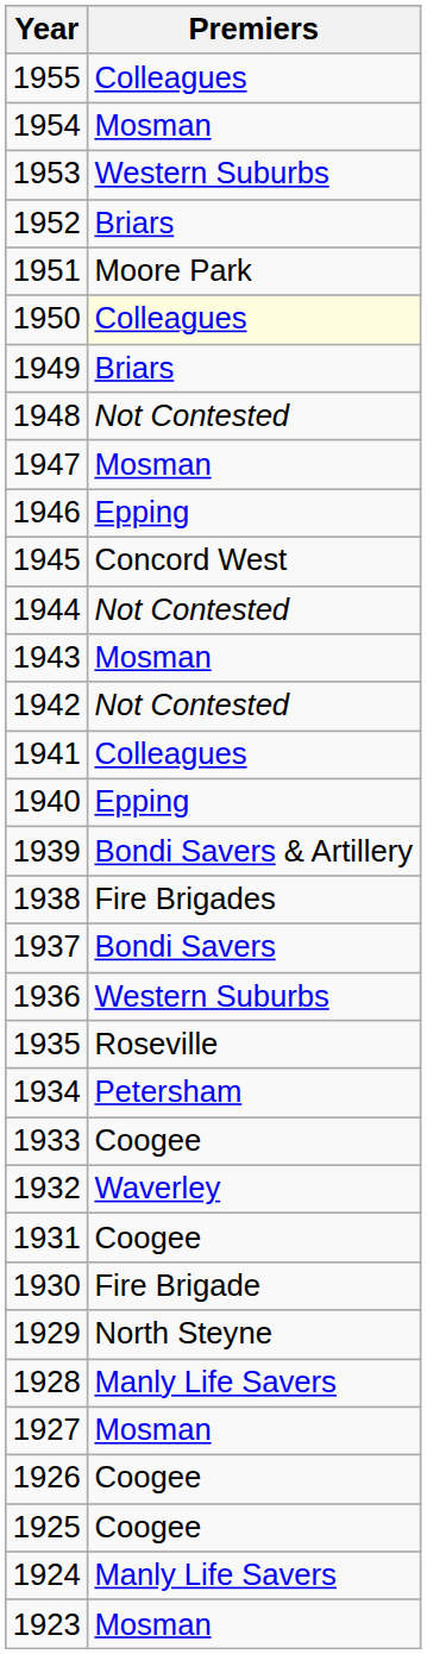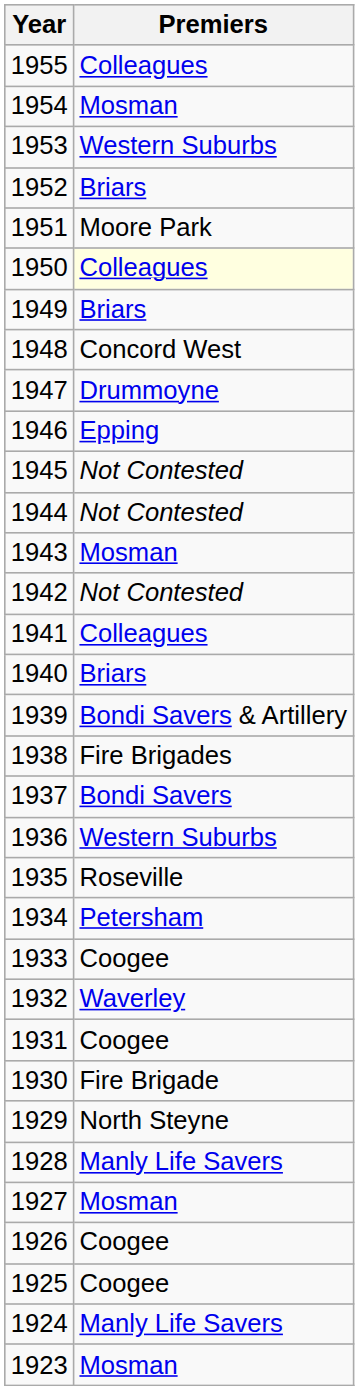 <table class="wikitable">
 <tr>
 <th>Year</th>
 <th>Premiers</th>
 </tr>
 <tr>
 <td>1955</td>
 <td><a href='#'>Colleagues</a></td>
 </tr>
 <tr>
 <td>1954</td>
 <td><a href='#'>Mosman</a></td>
 </tr>
 <tr>
 <td>1953</td>
 <td><a href='#'>Western Suburbs</a></td>
 </tr>
 <tr>
 <td>1952</td>
 <td><a href='#'>Briars</a></td>
 </tr>
 <tr>
 <td>1951</td>
 <td>Moore Park</td>
 </tr>
 <tr>
 <td>1950</td>
 <td style="background: lightyellow;"><a href='#'>Colleagues</a></td>
 </tr>
 <tr>
 <td>1949</td>
 <td><a href='#'>Briars</a></td>
 </tr>
 <tr>
 <td>1948</td>
-<td><em>Not Contested</em></td>
+<td>Concord West</td>
 </tr>
 <tr>
 <td>1947</td>
-<td><a href='#'>Mosman</a></td>
+<td><a href='#'>Drummoyne</a></td>
 </tr>
 <tr>
 <td>1946</td>
 <td><a href='#'>Epping</a></td>
 </tr>
 <tr>
 <td>1945</td>
-<td>Concord West</td>
+<td><em>Not Contested</em></td>
 </tr>
 <tr>
 <td>1944</td>
 <td><em>Not Contested</em></td>
 </tr>
 <tr>
 <td>1943</td>
 <td><a href='#'>Mosman</a></td>
 </tr>
 <tr>
 <td>1942</td>
 <td><em>Not Contested</em></td>
 </tr>
 <tr>
 <td>1941</td>
 <td><a href='#'>Colleagues</a></td>
 </tr>
 <tr>
 <td>1940</td>
-<td><a href='#'>Epping</a></td>
+<td><a href='#'>Briars</a></td>
 </tr>
 <tr>
 <td>1939</td>
 <td><a href='#'>Bondi Savers</a> & Artillery</td>
 </tr>
 <tr>
 <td>1938</td>
 <td>Fire Brigades</td>
 </tr>
 <tr>
 <td>1937</td>
 <td><a href='#'>Bondi Savers</a></td>
 </tr>
 <tr>
 <td>1936</td>
 <td><a href='#'>Western Suburbs</a></td>
 </tr>
 <tr>
 <td>1935</td>
 <td>Roseville</td>
 </tr>
 <tr>
 <td>1934</td>
 <td><a href='#'>Petersham</a></td>
 </tr>
 <tr>
 <td>1933</td>
 <td>Coogee</td>
 </tr>
 <tr>
 <td>1932</td>
 <td><a href='#'>Waverley</a></td>
 </tr>
 <tr>
 <td>1931</td>
 <td>Coogee</td>
 </tr>
 <tr>
 <td>1930</td>
 <td>Fire Brigade</td>
 </tr>
 <tr>
 <td>1929</td>
 <td>North Steyne</td>
 </tr>
 <tr>
 <td>1928</td>
 <td><a href='#'>Manly Life Savers</a></td>
 </tr>
 <tr>
 <td>1927</td>
 <td><a href='#'>Mosman</a></td>
 </tr>
 <tr>
 <td>1926</td>
 <td>Coogee</td>
 </tr>
 <tr>
 <td>1925</td>
 <td>Coogee</td>
 </tr>
 <tr>
 <td>1924</td>
 <td><a href='#'>Manly Life Savers</a></td>
 </tr>
 <tr>
 <td>1923</td>
 <td><a href='#'>Mosman</a></td>
 </tr>
 <tr>
 </tr>
 </table>
